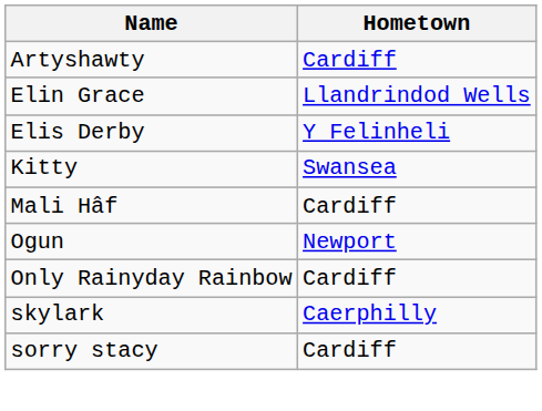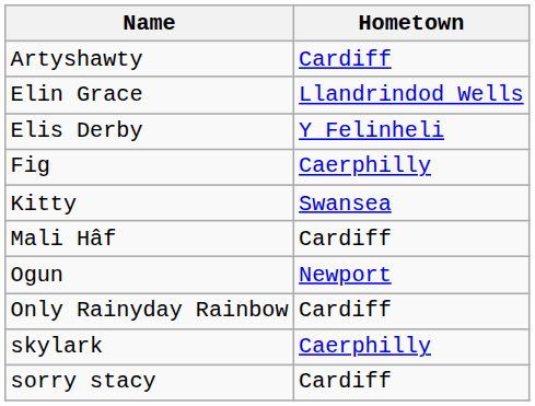 <table class="wikitable">
 <tr>
 <th>Name</th>
 <th>Hometown</th>
 </tr>
 <tr>
 <td>Artyshawty</td>
 <td><a href='#'>Cardiff</a></td>
 </tr>
 <tr>
 <td>Elin Grace</td>
 <td><a href='#'>Llandrindod Wells</a></td>
 </tr>
 <tr>
 <td>Elis Derby</td>
 <td><a href='#'>Y Felinheli</a></td>
+</tr>
+<tr>
+<td>Fig</td>
+<td><a href='#'>Caerphilly</a></td>
 </tr>
 <tr>
 <td>Kitty</td>
 <td><a href='#'>Swansea</a></td>
 </tr>
 <tr>
 <td>Mali Hâf</td>
 <td>Cardiff</td>
 </tr>
 <tr>
 <td>Ogun</td>
 <td><a href='#'>Newport</a></td>
 </tr>
 <tr>
 <td>Only Rainyday Rainbow</td>
 <td>Cardiff</td>
 </tr>
 <tr>
 <td>skylark</td>
 <td><a href='#'>Caerphilly</a></td>
 </tr>
 <tr>
 <td>sorry stacy</td>
 <td>Cardiff</td>
 </tr>
 </table>
